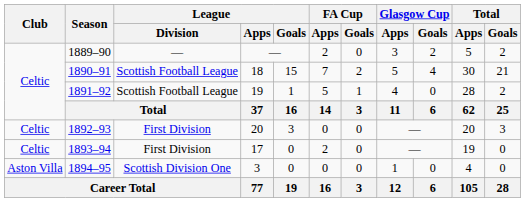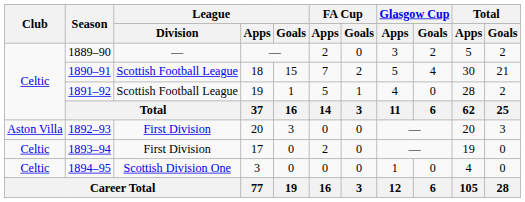 <table class="wikitable" style="text-align: center;">
 <tr>
 <th rowspan="2">Club</th>
 <th rowspan="2">Season</th>
 <th colspan="3">League</th>
 <th colspan="2">FA Cup</th>
 <th colspan="2"><a href='#'>Glasgow Cup</a></th>
 <th colspan="2">Total</th>
 </tr>
 <tr>
 <th>Division</th>
 <th>Apps</th>
 <th>Goals</th>
 <th>Apps</th>
 <th>Goals</th>
 <th>Apps</th>
 <th>Goals</th>
 <th>Apps</th>
 <th>Goals</th>
 </tr>
 <tr>
 <td rowspan=4><a href='#'>Celtic</a></td>
 <td>1889–90</td>
 <td>—</td>
 <td colspan="2">—</td>
 <td>2</td>
 <td>0</td>
 <td>3</td>
 <td>2</td>
 <td>5</td>
 <td>2</td>
 </tr>
 <tr>
 <td><a href='#'>1890–91</a></td>
 <td><a href='#'>Scottish Football League</a></td>
 <td>18</td>
 <td>15</td>
 <td>7</td>
 <td>2</td>
 <td>5</td>
 <td>4</td>
 <td>30</td>
 <td>21</td>
 </tr>
 <tr>
 <td><a href='#'>1891–92</a></td>
 <td>Scottish Football League</td>
 <td>19</td>
 <td>1</td>
 <td>5</td>
 <td>1</td>
 <td>4</td>
 <td>0</td>
 <td>28</td>
 <td>2</td>
 </tr>
 <tr>
 <th colspan=2>Total</th>
 <th>37</th>
 <th>16</th>
 <th>14</th>
 <th>3</th>
 <th>11</th>
 <th>6</th>
 <th>62</th>
 <th>25</th>
 </tr>
 <tr>
-<td><a href='#'>Celtic</a></td>
+<td><a href='#'>Aston Villa</a></td>
 <td><a href='#'>1892–93</a></td>
 <td><a href='#'>First Division</a></td>
 <td>20</td>
 <td>3</td>
 <td>0</td>
 <td>0</td>
 <td colspan="2">—</td>
 <td>20</td>
 <td>3</td>
 </tr>
 <tr>
 <td><a href='#'>Celtic</a></td>
 <td><a href='#'>1893–94</a></td>
 <td>First Division</td>
 <td>17</td>
 <td>0</td>
 <td>2</td>
 <td>0</td>
 <td colspan="2">—</td>
 <td>19</td>
 <td>0</td>
 </tr>
 <tr>
-<td><a href='#'>Aston Villa</a></td>
+<td><a href='#'>Celtic</a></td>
 <td><a href='#'>1894–95</a></td>
 <td><a href='#'>Scottish Division One</a></td>
 <td>3</td>
 <td>0</td>
 <td>0</td>
 <td>0</td>
 <td>1</td>
 <td>0</td>
 <td>4</td>
 <td>0</td>
 </tr>
 <tr>
 <th colspan="3">Career Total</th>
 <th>77</th>
 <th>19</th>
 <th>16</th>
 <th>3</th>
 <th>12</th>
 <th>6</th>
 <th>105</th>
 <th>28</th>
 </tr>
 </table>
